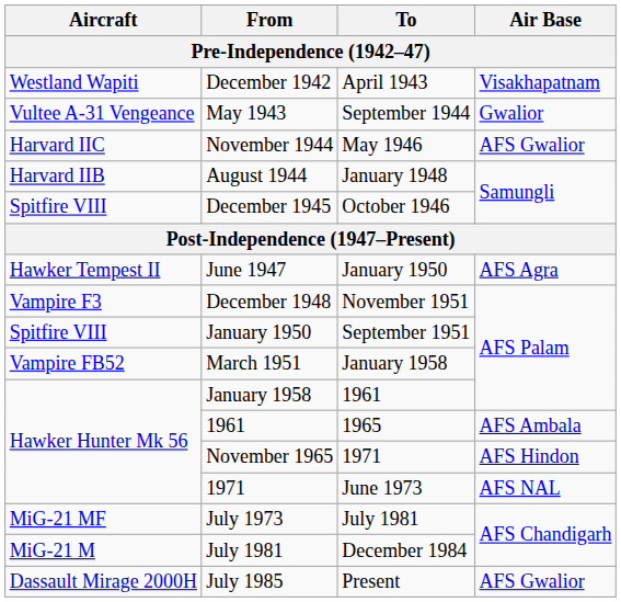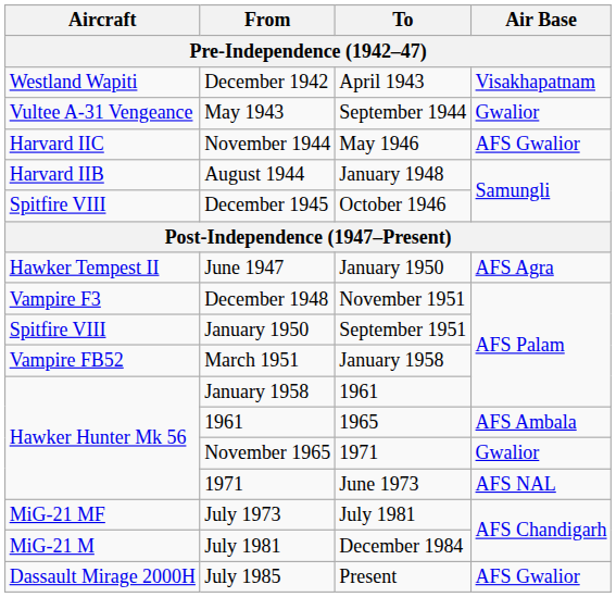 <table class="wikitable">
 <tr>
 <th>Aircraft</th>
 <th>From</th>
 <th>To</th>
 <th>Air Base</th>
 </tr>
 <tr>
 <th colspan='4'>Pre-Independence (1942–47)</th>
 </tr>
 <tr>
 <td><a href='#'>Westland Wapiti</a></td>
 <td>December 1942</td>
 <td>April 1943</td>
 <td><a href='#'>Visakhapatnam</a></td>
 </tr>
 <tr>
 <td><a href='#'>Vultee A-31 Vengeance</a></td>
 <td>May 1943</td>
 <td>September 1944</td>
 <td><a href='#'>Gwalior</a></td>
 </tr>
 <tr>
 <td><a href='#'>Harvard IIC</a></td>
 <td>November 1944</td>
 <td>May 1946</td>
 <td><a href='#'>AFS Gwalior</a></td>
 </tr>
 <tr>
 <td><a href='#'>Harvard IIB</a></td>
 <td>August 1944</td>
 <td>January 1948</td>
 <td rowspan='2'><a href='#'>Samungli</a></td>
 </tr>
 <tr>
 <td><a href='#'>Spitfire VIII</a></td>
 <td>December 1945</td>
 <td>October 1946</td>
 </tr>
 <tr>
 <th colspan='4'>Post-Independence (1947–Present)</th>
 </tr>
 <tr>
 <td><a href='#'>Hawker Tempest II</a></td>
 <td>June 1947</td>
 <td>January 1950</td>
 <td><a href='#'>AFS Agra</a></td>
 </tr>
 <tr>
 <td><a href='#'>Vampire F3</a></td>
 <td>December 1948</td>
 <td>November 1951</td>
 <td rowspan='4'><a href='#'>AFS Palam</a></td>
 </tr>
 <tr>
 <td><a href='#'>Spitfire VIII</a></td>
 <td>January 1950</td>
 <td>September 1951</td>
 </tr>
 <tr>
 <td><a href='#'>Vampire FB52</a></td>
 <td>March 1951</td>
 <td>January 1958</td>
 </tr>
 <tr>
 <td rowspan='4'><a href='#'>Hawker Hunter Mk 56</a></td>
 <td>January 1958</td>
 <td>1961</td>
 </tr>
 <tr>
 <td>1961</td>
 <td>1965</td>
 <td><a href='#'>AFS Ambala</a></td>
 </tr>
 <tr>
 <td>November 1965</td>
 <td>1971</td>
-<td><a href='#'>AFS Hindon</a></td>
+<td><a href='#'>Gwalior</a></td>
 </tr>
 <tr>
 <td>1971</td>
 <td>June 1973</td>
 <td><a href='#'>AFS NAL</a></td>
 </tr>
 <tr>
 <td><a href='#'>MiG-21 MF</a></td>
 <td>July 1973</td>
 <td>July 1981</td>
 <td rowspan='2'><a href='#'>AFS Chandigarh</a></td>
 </tr>
 <tr>
 <td><a href='#'>MiG-21 M</a></td>
 <td>July 1981</td>
 <td>December 1984</td>
 </tr>
 <tr>
 <td><a href='#'>Dassault Mirage 2000H</a></td>
 <td>July 1985</td>
 <td>Present</td>
 <td><a href='#'>AFS Gwalior</a></td>
 </tr>
 </table>
